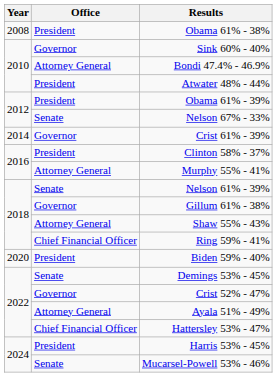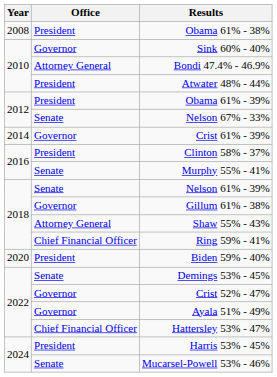 <table class=wikitable>
 <tr>
 <th>Year</th>
 <th>Office</th>
 <th>Results</th>
 </tr>
 <tr>
 <td>2008</td>
 <td><a href='#'>President</a></td>
 <td align="right" ><a href='#'>Obama</a> 61% - 38%</td>
 </tr>
 <tr>
 <td rowspan=3>2010</td>
 <td><a href='#'>Governor</a></td>
 <td align="right" ><a href='#'>Sink</a> 60% - 40%</td>
 </tr>
 <tr>
 <td><a href='#'>Attorney General</a></td>
 <td align="right" ><a href='#'>Bondi</a> 47.4% - 46.9%</td>
 </tr>
 <tr>
 <td><a href='#'>President</a></td>
 <td align="right" ><a href='#'>Atwater</a> 48% - 44%</td>
 </tr>
 <tr>
 <td rowspan=2>2012</td>
 <td><a href='#'>President</a></td>
 <td align="right" ><a href='#'>Obama</a> 61% - 39%</td>
 </tr>
 <tr>
 <td><a href='#'>Senate</a></td>
 <td align="right" ><a href='#'>Nelson</a> 67% - 33%</td>
 </tr>
 <tr>
 <td>2014</td>
 <td><a href='#'>Governor</a></td>
 <td align="right" ><a href='#'>Crist</a> 61% - 39%</td>
 </tr>
 <tr>
 <td rowspan=2>2016</td>
 <td><a href='#'>President</a></td>
 <td align="right" ><a href='#'>Clinton</a> 58% - 37%</td>
 </tr>
 <tr>
-<td><a href='#'>Attorney General</a></td>
+<td><a href='#'>Senate</a></td>
 <td align="right" ><a href='#'>Murphy</a> 55% - 41%</td>
 </tr>
 <tr>
 <td rowspan=4>2018</td>
 <td><a href='#'>Senate</a></td>
 <td align="right" ><a href='#'>Nelson</a> 61% - 39%</td>
 </tr>
 <tr>
 <td><a href='#'>Governor</a></td>
 <td align="right" ><a href='#'>Gillum</a> 61% - 38%</td>
 </tr>
 <tr>
 <td><a href='#'>Attorney General</a></td>
 <td align="right" ><a href='#'>Shaw</a> 55% - 43%</td>
 </tr>
 <tr>
 <td><a href='#'>Chief Financial Officer</a></td>
 <td align="right" ><a href='#'>Ring</a> 59% - 41%</td>
 </tr>
 <tr>
 <td>2020</td>
 <td><a href='#'>President</a></td>
 <td align="right" ><a href='#'>Biden</a> 59% - 40%</td>
 </tr>
 <tr>
 <td rowspan=4>2022</td>
 <td><a href='#'>Senate</a></td>
 <td align="right" ><a href='#'>Demings</a> 53% - 45%</td>
 </tr>
 <tr>
 <td><a href='#'>Governor</a></td>
 <td align="right" ><a href='#'>Crist</a> 52% - 47%</td>
 </tr>
 <tr>
-<td><a href='#'>Attorney General</a></td>
+<td><a href='#'>Governor</a></td>
 <td align="right" ><a href='#'>Ayala</a> 51% - 49%</td>
 </tr>
 <tr>
 <td><a href='#'>Chief Financial Officer</a></td>
 <td align="right" ><a href='#'>Hattersley</a> 53% - 47%</td>
 </tr>
 <tr>
 <td rowspan=2>2024</td>
 <td><a href='#'>President</a></td>
 <td align="right" ><a href='#'>Harris</a> 53% - 45%</td>
 </tr>
 <tr>
 <td><a href='#'>Senate</a></td>
 <td align="right" ><a href='#'>Mucarsel-Powell</a> 53% - 46%</td>
 </tr>
 </table>
